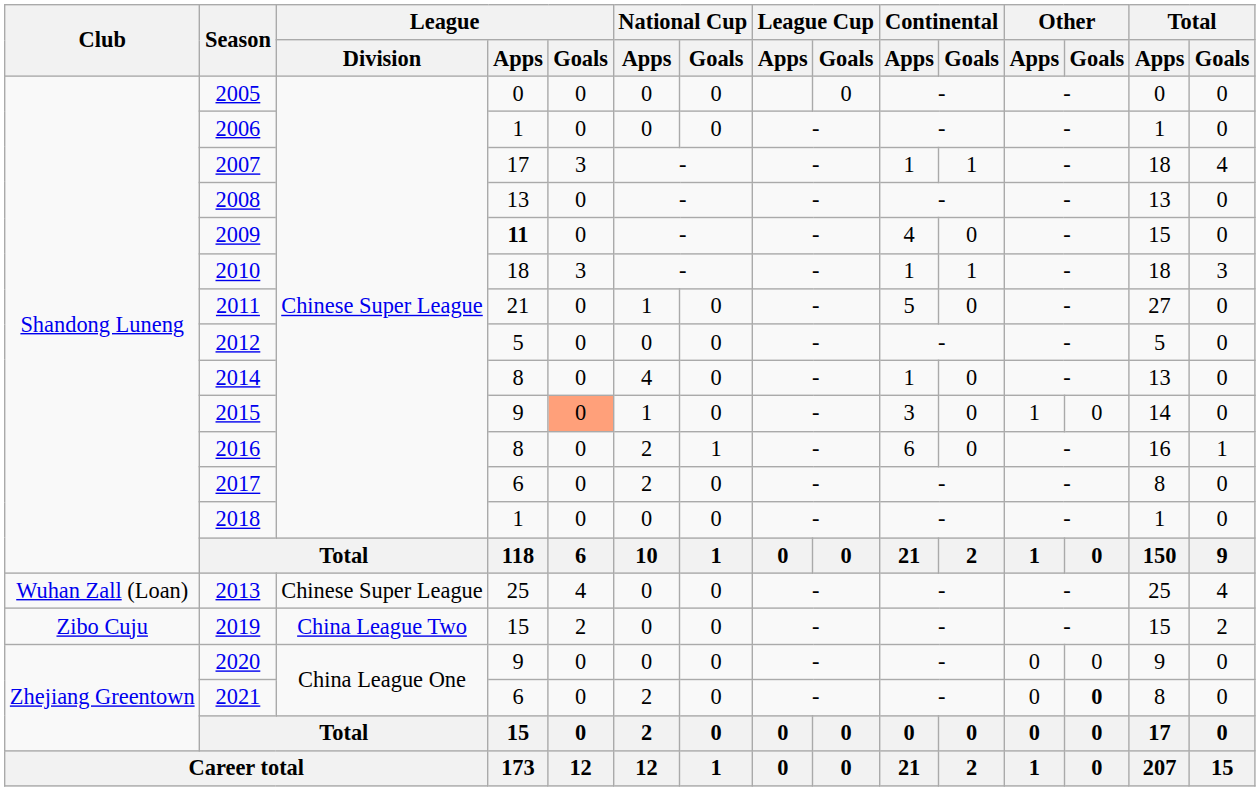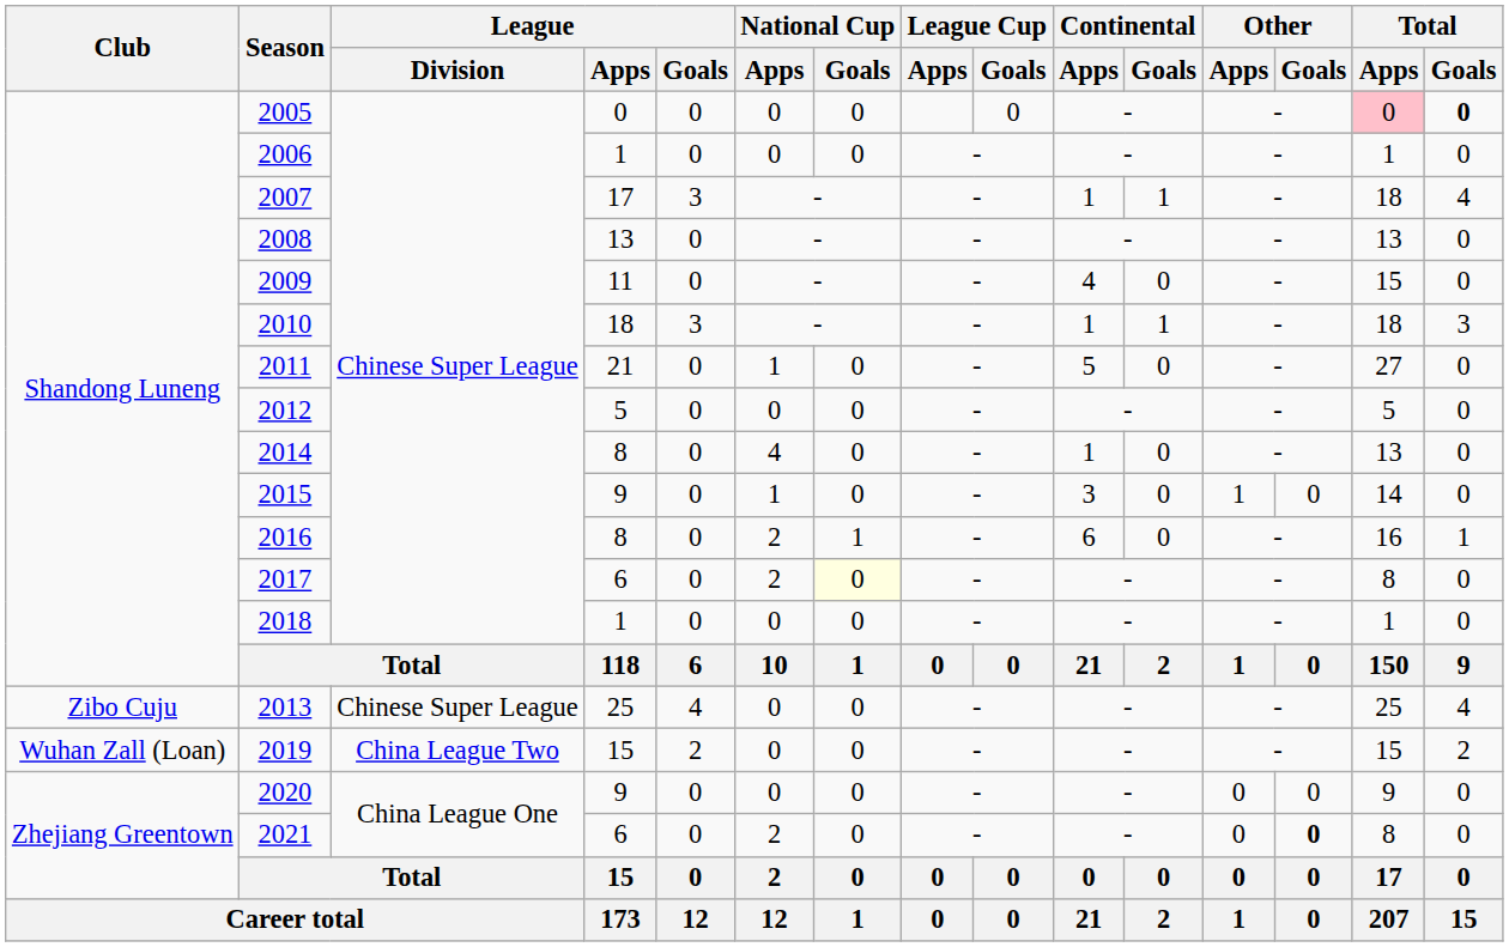 <table class="wikitable" style="text-align: center">
 <tr>
 <th rowspan="2">Club</th>
 <th rowspan="2">Season</th>
 <th colspan="3">League</th>
 <th colspan="2">National Cup</th>
 <th colspan="2">League Cup</th>
 <th colspan="2">Continental</th>
 <th colspan="2">Other</th>
 <th colspan="2">Total</th>
 </tr>
 <tr>
 <th>Division</th>
 <th>Apps</th>
 <th>Goals</th>
 <th>Apps</th>
 <th>Goals</th>
 <th>Apps</th>
 <th>Goals</th>
 <th>Apps</th>
 <th>Goals</th>
 <th>Apps</th>
 <th>Goals</th>
 <th>Apps</th>
 <th>Goals</th>
 </tr>
 <tr>
 <td rowspan=14><a href='#'>Shandong Luneng</a></td>
 <td><a href='#'>2005</a></td>
 <td rowspan=13><a href='#'>Chinese Super League</a></td>
 <td>0</td>
 <td>0</td>
 <td>0</td>
 <td>0</td>
 <td></td>
 <td>0</td>
 <td colspan="2">-</td>
 <td colspan="2">-</td>
-<td>0</td>
-<td>0</td>
+<td style="background: pink;">0</td>
+<td><strong>0</strong></td>
 </tr>
 <tr>
 <td><a href='#'>2006</a></td>
 <td>1</td>
 <td>0</td>
 <td>0</td>
 <td>0</td>
 <td colspan="2">-</td>
 <td colspan="2">-</td>
 <td colspan="2">-</td>
 <td>1</td>
 <td>0</td>
 </tr>
 <tr>
 <td><a href='#'>2007</a></td>
 <td>17</td>
 <td>3</td>
 <td colspan="2">-</td>
 <td colspan="2">-</td>
 <td>1</td>
 <td>1</td>
 <td colspan="2">-</td>
 <td>18</td>
 <td>4</td>
 </tr>
 <tr>
 <td><a href='#'>2008</a></td>
 <td>13</td>
 <td>0</td>
 <td colspan="2">-</td>
 <td colspan="2">-</td>
 <td colspan="2">-</td>
 <td colspan="2">-</td>
 <td>13</td>
 <td>0</td>
 </tr>
 <tr>
 <td><a href='#'>2009</a></td>
-<td><strong>11</strong></td>
+<td>11</td>
 <td>0</td>
 <td colspan="2">-</td>
 <td colspan="2">-</td>
 <td>4</td>
 <td>0</td>
 <td colspan="2">-</td>
 <td>15</td>
 <td>0</td>
 </tr>
 <tr>
 <td><a href='#'>2010</a></td>
 <td>18</td>
 <td>3</td>
 <td colspan="2">-</td>
 <td colspan="2">-</td>
 <td>1</td>
 <td>1</td>
 <td colspan="2">-</td>
 <td>18</td>
 <td>3</td>
 </tr>
 <tr>
 <td><a href='#'>2011</a></td>
 <td>21</td>
 <td>0</td>
 <td>1</td>
 <td>0</td>
 <td colspan="2">-</td>
 <td>5</td>
 <td>0</td>
 <td colspan="2">-</td>
 <td>27</td>
 <td>0</td>
 </tr>
 <tr>
 <td><a href='#'>2012</a></td>
 <td>5</td>
 <td>0</td>
 <td>0</td>
 <td>0</td>
 <td colspan="2">-</td>
 <td colspan="2">-</td>
 <td colspan="2">-</td>
 <td>5</td>
 <td>0</td>
 </tr>
 <tr>
 <td><a href='#'>2014</a></td>
 <td>8</td>
 <td>0</td>
 <td>4</td>
 <td>0</td>
 <td colspan="2">-</td>
 <td>1</td>
 <td>0</td>
 <td colspan="2">-</td>
 <td>13</td>
 <td>0</td>
 </tr>
 <tr>
 <td><a href='#'>2015</a></td>
 <td>9</td>
-<td style="background: lightsalmon;">0</td>
+<td>0</td>
 <td>1</td>
 <td>0</td>
 <td colspan="2">-</td>
 <td>3</td>
 <td>0</td>
 <td>1</td>
 <td>0</td>
 <td>14</td>
 <td>0</td>
 </tr>
 <tr>
 <td><a href='#'>2016</a></td>
 <td>8</td>
 <td>0</td>
 <td>2</td>
 <td>1</td>
 <td colspan="2">-</td>
 <td>6</td>
 <td>0</td>
 <td colspan="2">-</td>
 <td>16</td>
 <td>1</td>
 </tr>
 <tr>
 <td><a href='#'>2017</a></td>
 <td>6</td>
 <td>0</td>
 <td>2</td>
-<td>0</td>
+<td style="background: lightyellow;">0</td>
 <td colspan="2">-</td>
 <td colspan="2">-</td>
 <td colspan="2">-</td>
 <td>8</td>
 <td>0</td>
 </tr>
 <tr>
 <td><a href='#'>2018</a></td>
 <td>1</td>
 <td>0</td>
 <td>0</td>
 <td>0</td>
 <td colspan="2">-</td>
 <td colspan="2">-</td>
 <td colspan="2">-</td>
 <td>1</td>
 <td>0</td>
 </tr>
 <tr>
 <th colspan=2>Total</th>
 <th>118</th>
 <th>6</th>
 <th>10</th>
 <th>1</th>
 <th>0</th>
 <th>0</th>
 <th>21</th>
 <th>2</th>
 <th>1</th>
 <th>0</th>
 <th>150</th>
 <th>9</th>
 </tr>
 <tr>
-<td><a href='#'>Wuhan Zall</a> (Loan)</td>
+<td><a href='#'>Zibo Cuju</a></td>
 <td><a href='#'>2013</a></td>
 <td>Chinese Super League</td>
 <td>25</td>
 <td>4</td>
 <td>0</td>
 <td>0</td>
 <td colspan="2">-</td>
 <td colspan="2">-</td>
 <td colspan="2">-</td>
 <td>25</td>
 <td>4</td>
 </tr>
 <tr>
-<td><a href='#'>Zibo Cuju</a></td>
+<td><a href='#'>Wuhan Zall</a> (Loan)</td>
 <td><a href='#'>2019</a></td>
 <td rowspan="1"><a href='#'>China League Two</a></td>
 <td>15</td>
 <td>2</td>
 <td>0</td>
 <td>0</td>
 <td colspan="2">-</td>
 <td colspan="2">-</td>
 <td colspan="2">-</td>
 <td>15</td>
 <td>2</td>
 </tr>
 <tr>
 <td rowspan=3><a href='#'>Zhejiang Greentown</a></td>
 <td><a href='#'>2020</a></td>
 <td rowspan="2">China League One</td>
 <td>9</td>
 <td>0</td>
 <td>0</td>
 <td>0</td>
 <td colspan="2">-</td>
 <td colspan="2">-</td>
 <td>0</td>
 <td>0</td>
 <td>9</td>
 <td>0</td>
 </tr>
 <tr>
 <td><a href='#'>2021</a></td>
 <td>6</td>
 <td>0</td>
 <td>2</td>
 <td>0</td>
 <td colspan="2">-</td>
 <td colspan="2">-</td>
 <td>0</td>
 <td><strong>0</strong></td>
 <td>8</td>
 <td>0</td>
 </tr>
 <tr>
 <th colspan=2>Total</th>
 <th>15</th>
 <th>0</th>
 <th>2</th>
 <th>0</th>
 <th>0</th>
 <th>0</th>
 <th>0</th>
 <th>0</th>
 <th>0</th>
 <th>0</th>
 <th>17</th>
 <th>0</th>
 </tr>
 <tr>
 <th colspan=3>Career total</th>
 <th>173</th>
 <th>12</th>
 <th>12</th>
 <th>1</th>
 <th>0</th>
 <th>0</th>
 <th>21</th>
 <th>2</th>
 <th>1</th>
 <th>0</th>
 <th>207</th>
 <th>15</th>
 </tr>
 </table>
